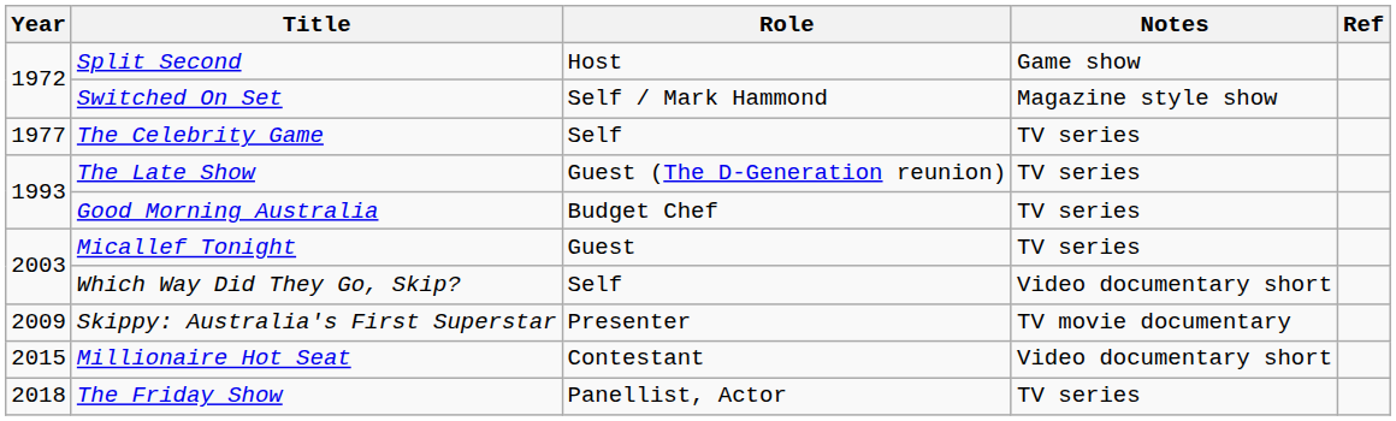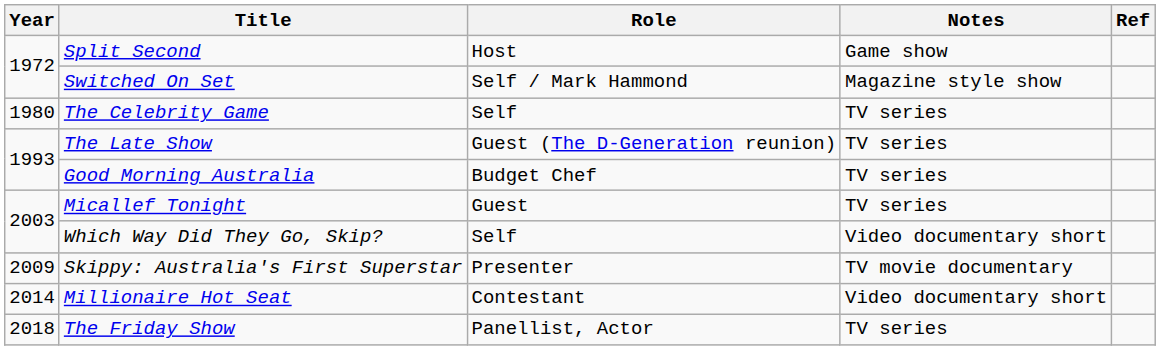 <table class="wikitable plainrowheaders sortable">
 <tr>
 <th>Year</th>
 <th>Title</th>
 <th>Role</th>
 <th>Notes</th>
 <th>Ref</th>
 </tr>
 <tr>
 <td rowspan=2>1972</td>
 <td><em><a href='#'>Split Second</a></em></td>
 <td>Host</td>
 <td>Game show</td>
 <td></td>
 </tr>
 <tr>
 <td><em><a href='#'>Switched On Set</a></em></td>
 <td>Self / Mark Hammond</td>
 <td>Magazine style show</td>
 <td></td>
 </tr>
 <tr>
-<td>1977</td>
+<td>1980</td>
 <td><em><a href='#'>The Celebrity Game</a></em></td>
 <td>Self</td>
 <td>TV series</td>
 <td></td>
 </tr>
 <tr>
 <td rowspan=2>1993</td>
 <td><em><a href='#'>The Late Show</a></em></td>
 <td>Guest (<a href='#'>The D-Generation</a> reunion)</td>
 <td>TV series</td>
 <td></td>
 </tr>
 <tr>
 <td><em><a href='#'>Good Morning Australia</a></em></td>
 <td>Budget Chef</td>
 <td>TV series</td>
 <td></td>
 </tr>
 <tr>
 <td rowspan=2>2003</td>
 <td><em><a href='#'>Micallef Tonight</a></em></td>
 <td>Guest</td>
 <td>TV series</td>
 <td></td>
 </tr>
 <tr>
 <td><em>Which Way Did They Go, Skip?</em></td>
 <td>Self</td>
 <td>Video documentary short</td>
 <td></td>
 </tr>
 <tr>
 <td>2009</td>
 <td><em>Skippy: Australia's First Superstar</em></td>
 <td>Presenter</td>
 <td>TV movie documentary</td>
 <td></td>
 </tr>
 <tr>
-<td>2015</td>
+<td>2014</td>
 <td><em><a href='#'>Millionaire Hot Seat</a></em></td>
 <td>Contestant</td>
 <td>Video documentary short</td>
 <td></td>
 </tr>
 <tr>
 <td>2018</td>
 <td><em><a href='#'>The Friday Show</a></em></td>
 <td>Panellist, Actor</td>
 <td>TV series</td>
 <td></td>
 </tr>
 </table>
